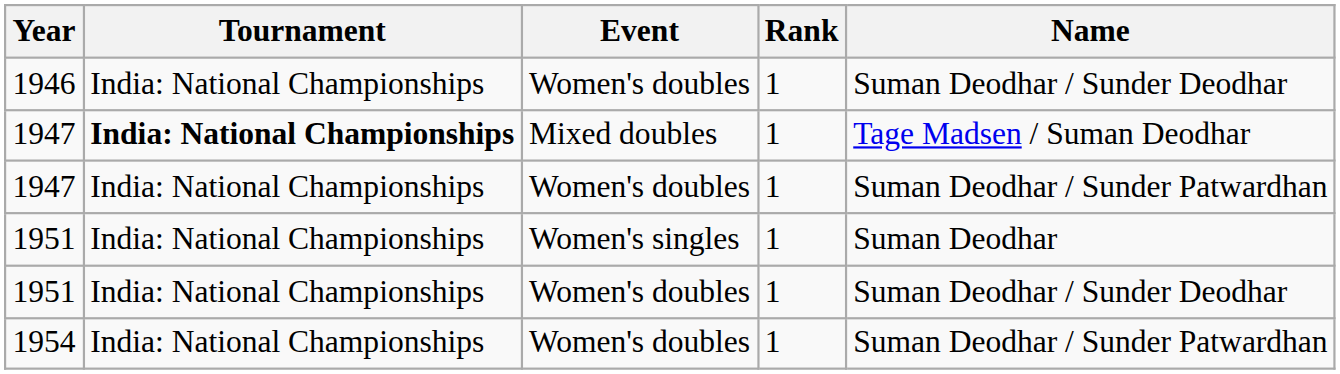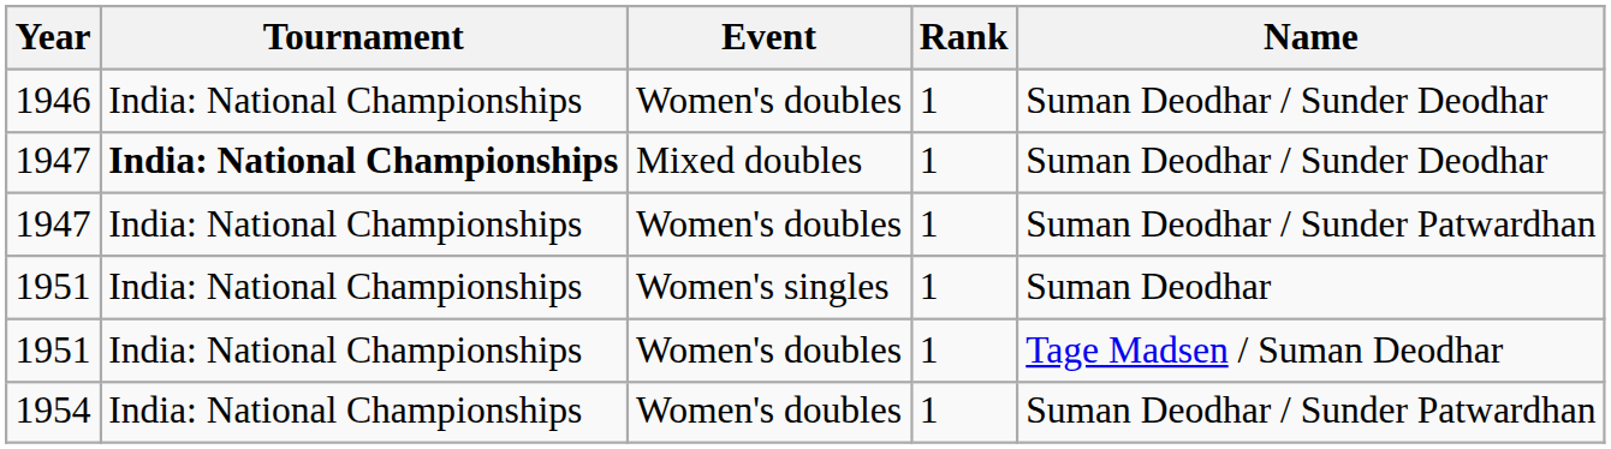 <table class=wikitable style=font-size:90%;>
 <tr>
 <th>Year</th>
 <th>Tournament</th>
 <th>Event</th>
 <th>Rank</th>
 <th>Name</th>
 </tr>
 <tr>
 <td>1946</td>
 <td>India: National Championships</td>
 <td>Women's doubles</td>
 <td>1</td>
 <td>Suman Deodhar / Sunder Deodhar</td>
 </tr>
 <tr>
 <td>1947</td>
 <td><strong>India: National Championships</strong></td>
 <td>Mixed doubles</td>
 <td>1</td>
-<td><a href='#'>Tage Madsen</a> / Suman Deodhar</td>
+<td>Suman Deodhar / Sunder Deodhar</td>
 </tr>
 <tr>
 <td>1947</td>
 <td>India: National Championships</td>
 <td>Women's doubles</td>
 <td>1</td>
 <td>Suman Deodhar / Sunder Patwardhan</td>
 </tr>
 <tr>
 <td>1951</td>
 <td>India: National Championships</td>
 <td>Women's singles</td>
 <td>1</td>
 <td>Suman Deodhar</td>
 </tr>
 <tr>
 <td>1951</td>
 <td>India: National Championships</td>
 <td>Women's doubles</td>
 <td>1</td>
-<td>Suman Deodhar / Sunder Deodhar</td>
+<td><a href='#'>Tage Madsen</a> / Suman Deodhar</td>
 </tr>
 <tr>
 <td>1954</td>
 <td>India: National Championships</td>
 <td>Women's doubles</td>
 <td>1</td>
 <td>Suman Deodhar / Sunder Patwardhan</td>
 </tr>
 </table>
